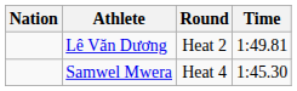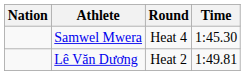 <table class="wikitable sortable" style="text-align:center">
 <tr>
 <th>Nation</th>
 <th>Athlete</th>
 <th>Round</th>
 <th>Time</th>
 </tr>
 <tr>
 <td align=left></td>
+<td align=left><a href='#'>Samwel Mwera</a></td>
+<td>Heat 4</td>
+<td>1:45.30</td>
+</tr>
+<tr>
+<td align=left></td>
 <td align=left><a href='#'>Lê Văn Dương</a></td>
 <td>Heat 2</td>
 <td>1:49.81</td>
 </tr>
-<tr>
-<td align=left></td>
-<td align=left><a href='#'>Samwel Mwera</a></td>
-<td>Heat 4</td>
-<td>1:45.30</td>
-</tr>
 </table>
